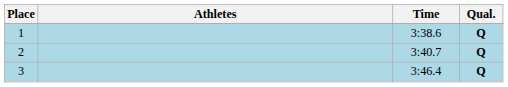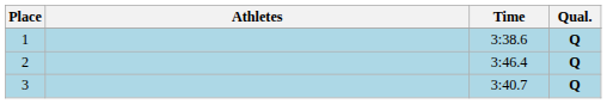 <table class=wikitable style="text-align:center">
 <tr>
 <th width=20>Place</th>
 <th width=460>Athletes</th>
 <th width=80>Time</th>
 <th width=50>Qual.</th>
 </tr>
 <tr>
 </tr>
 <tr bgcolor=lightblue>
 <td>1</td>
 <td align=left></td>
 <td>3:38.6</td>
 <td><strong>Q</strong></td>
 </tr>
 <tr bgcolor=lightblue>
 <td>2</td>
 <td align=left></td>
-<td>3:40.7</td>
+<td>3:46.4</td>
 <td><strong>Q</strong></td>
 </tr>
 <tr bgcolor=lightblue>
 <td>3</td>
 <td align=left></td>
-<td>3:46.4</td>
+<td>3:40.7</td>
 <td><strong>Q</strong></td>
 </tr>
 </table>
